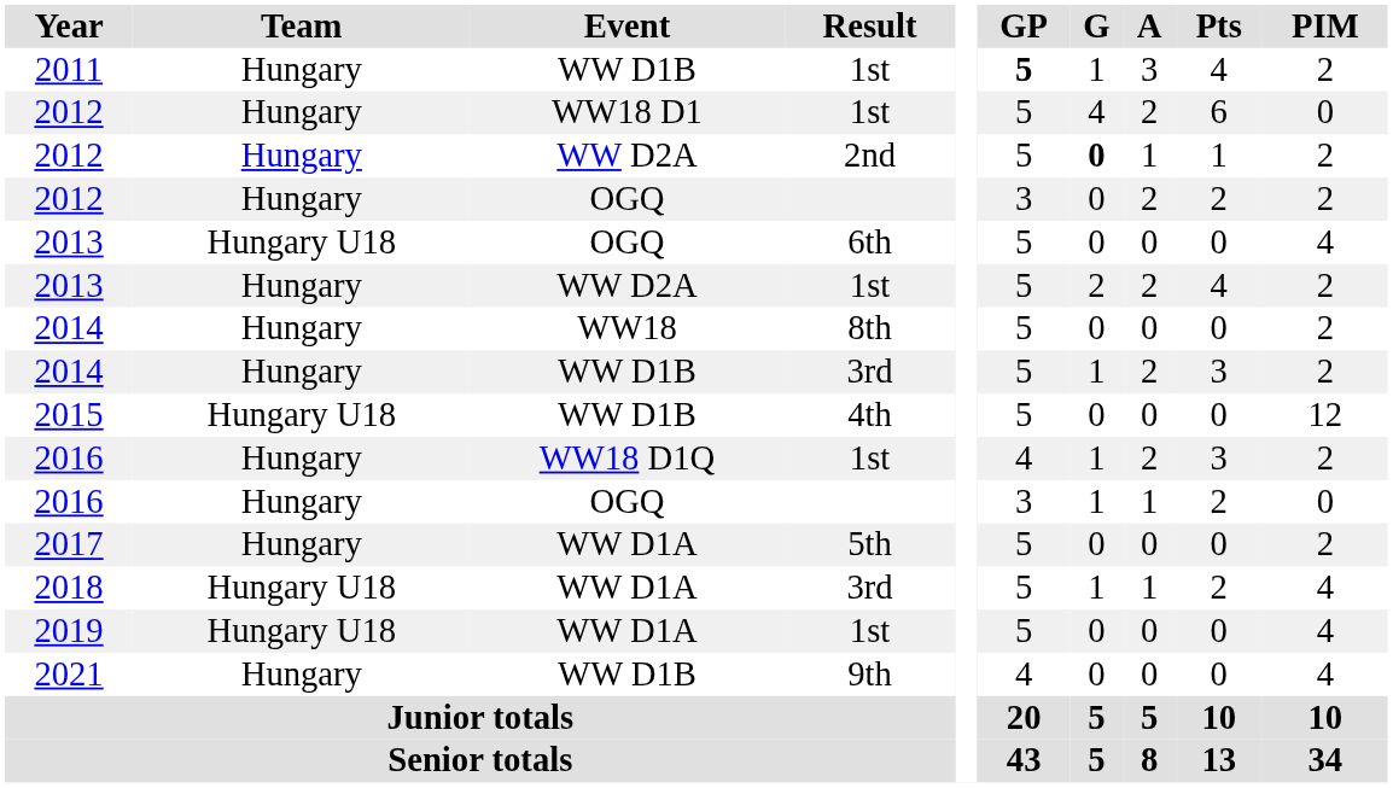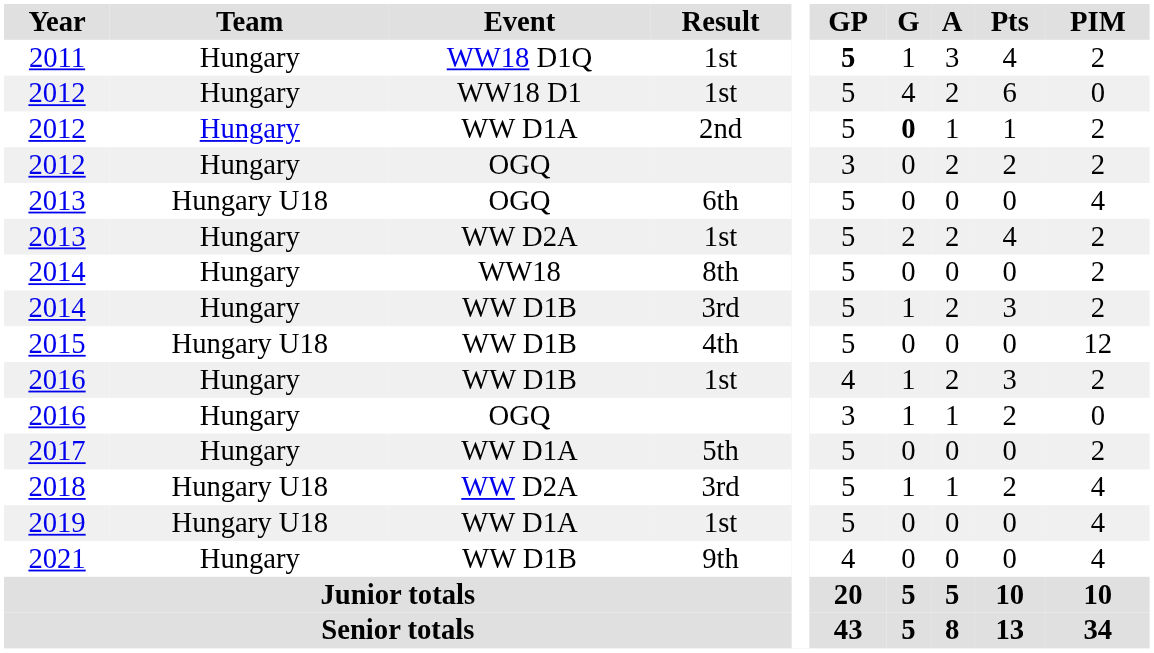 <table border="0" cellpadding="1" cellspacing="0" style="text-align:center; width:40em">
 <tr ALIGN="centre" bgcolor="#e0e0e0">
 <th>Year</th>
 <th>Team</th>
 <th>Event</th>
 <th>Result</th>
 <th rowspan="91" bgcolor="#ffffff"> </th>
 <th>GP</th>
 <th>G</th>
 <th>A</th>
 <th>Pts</th>
 <th>PIM</th>
 </tr>
 <tr>
 <td><a href='#'>2011</a></td>
 <td>Hungary</td>
-<td>WW D1B</td>
+<td><a href='#'>WW18</a> D1Q</td>
 <td>1st</td>
 <td><strong>5</strong></td>
 <td>1</td>
 <td>3</td>
 <td>4</td>
 <td>2</td>
 </tr>
 <tr bgcolor="#f0f0f0">
 <td><a href='#'>2012</a></td>
 <td>Hungary</td>
 <td>WW18 D1</td>
 <td>1st</td>
 <td>5</td>
 <td>4</td>
 <td>2</td>
 <td>6</td>
 <td>0</td>
 </tr>
 <tr>
 <td><a href='#'>2012</a></td>
 <td><a href='#'>Hungary</a></td>
-<td><a href='#'>WW</a> D2A</td>
+<td>WW D1A</td>
 <td>2nd</td>
 <td>5</td>
 <td><strong>0</strong></td>
 <td>1</td>
 <td>1</td>
 <td>2</td>
 </tr>
 <tr bgcolor="#f0f0f0">
 <td><a href='#'>2012</a></td>
 <td>Hungary</td>
 <td>OGQ</td>
 <td></td>
 <td>3</td>
 <td>0</td>
 <td>2</td>
 <td>2</td>
 <td>2</td>
 </tr>
 <tr>
 <td><a href='#'>2013</a></td>
 <td>Hungary U18</td>
 <td>OGQ</td>
 <td>6th</td>
 <td>5</td>
 <td>0</td>
 <td>0</td>
 <td>0</td>
 <td>4</td>
 </tr>
 <tr bgcolor="#f0f0f0">
 <td><a href='#'>2013</a></td>
 <td>Hungary</td>
 <td>WW D2A</td>
 <td>1st</td>
 <td>5</td>
 <td>2</td>
 <td>2</td>
 <td>4</td>
 <td>2</td>
 </tr>
 <tr>
 <td><a href='#'>2014</a></td>
 <td>Hungary</td>
 <td>WW18</td>
 <td>8th</td>
 <td>5</td>
 <td>0</td>
 <td>0</td>
 <td>0</td>
 <td>2</td>
 </tr>
 <tr bgcolor="#f0f0f0">
 <td><a href='#'>2014</a></td>
 <td>Hungary</td>
 <td>WW D1B</td>
 <td>3rd</td>
 <td>5</td>
 <td>1</td>
 <td>2</td>
 <td>3</td>
 <td>2</td>
 </tr>
 <tr>
 <td><a href='#'>2015</a></td>
 <td>Hungary U18</td>
 <td>WW D1B</td>
 <td>4th</td>
 <td>5</td>
 <td>0</td>
 <td>0</td>
 <td>0</td>
 <td>12</td>
 </tr>
 <tr bgcolor="#f0f0f0">
 <td><a href='#'>2016</a></td>
 <td>Hungary</td>
-<td><a href='#'>WW18</a> D1Q</td>
+<td>WW D1B</td>
 <td>1st</td>
 <td>4</td>
 <td>1</td>
 <td>2</td>
 <td>3</td>
 <td>2</td>
 </tr>
 <tr>
 <td><a href='#'>2016</a></td>
 <td>Hungary</td>
 <td>OGQ</td>
 <td></td>
 <td>3</td>
 <td>1</td>
 <td>1</td>
 <td>2</td>
 <td>0</td>
 </tr>
 <tr bgcolor="#f0f0f0">
 <td><a href='#'>2017</a></td>
 <td>Hungary</td>
 <td>WW D1A</td>
 <td>5th</td>
 <td>5</td>
 <td>0</td>
 <td>0</td>
 <td>0</td>
 <td>2</td>
 </tr>
 <tr>
 <td><a href='#'>2018</a></td>
 <td>Hungary U18</td>
-<td>WW D1A</td>
+<td><a href='#'>WW</a> D2A</td>
 <td>3rd</td>
 <td>5</td>
 <td>1</td>
 <td>1</td>
 <td>2</td>
 <td>4</td>
 </tr>
 <tr bgcolor="#f0f0f0">
 <td><a href='#'>2019</a></td>
 <td>Hungary U18</td>
 <td>WW D1A</td>
 <td>1st</td>
 <td>5</td>
 <td>0</td>
 <td>0</td>
 <td>0</td>
 <td>4</td>
 </tr>
 <tr>
 <td><a href='#'>2021</a></td>
 <td>Hungary</td>
 <td>WW D1B</td>
 <td>9th</td>
 <td>4</td>
 <td>0</td>
 <td>0</td>
 <td>0</td>
 <td>4</td>
 </tr>
 <tr align="centre" bgcolor="#e0e0e0">
 <th colspan="4">Junior totals</th>
 <th>20</th>
 <th>5</th>
 <th>5</th>
 <th>10</th>
 <th>10</th>
 </tr>
 <tr align="centre" bgcolor="#e0e0e0">
 <th colspan="4">Senior totals</th>
 <th>43</th>
 <th>5</th>
 <th>8</th>
 <th>13</th>
 <th>34</th>
 </tr>
 </table>
